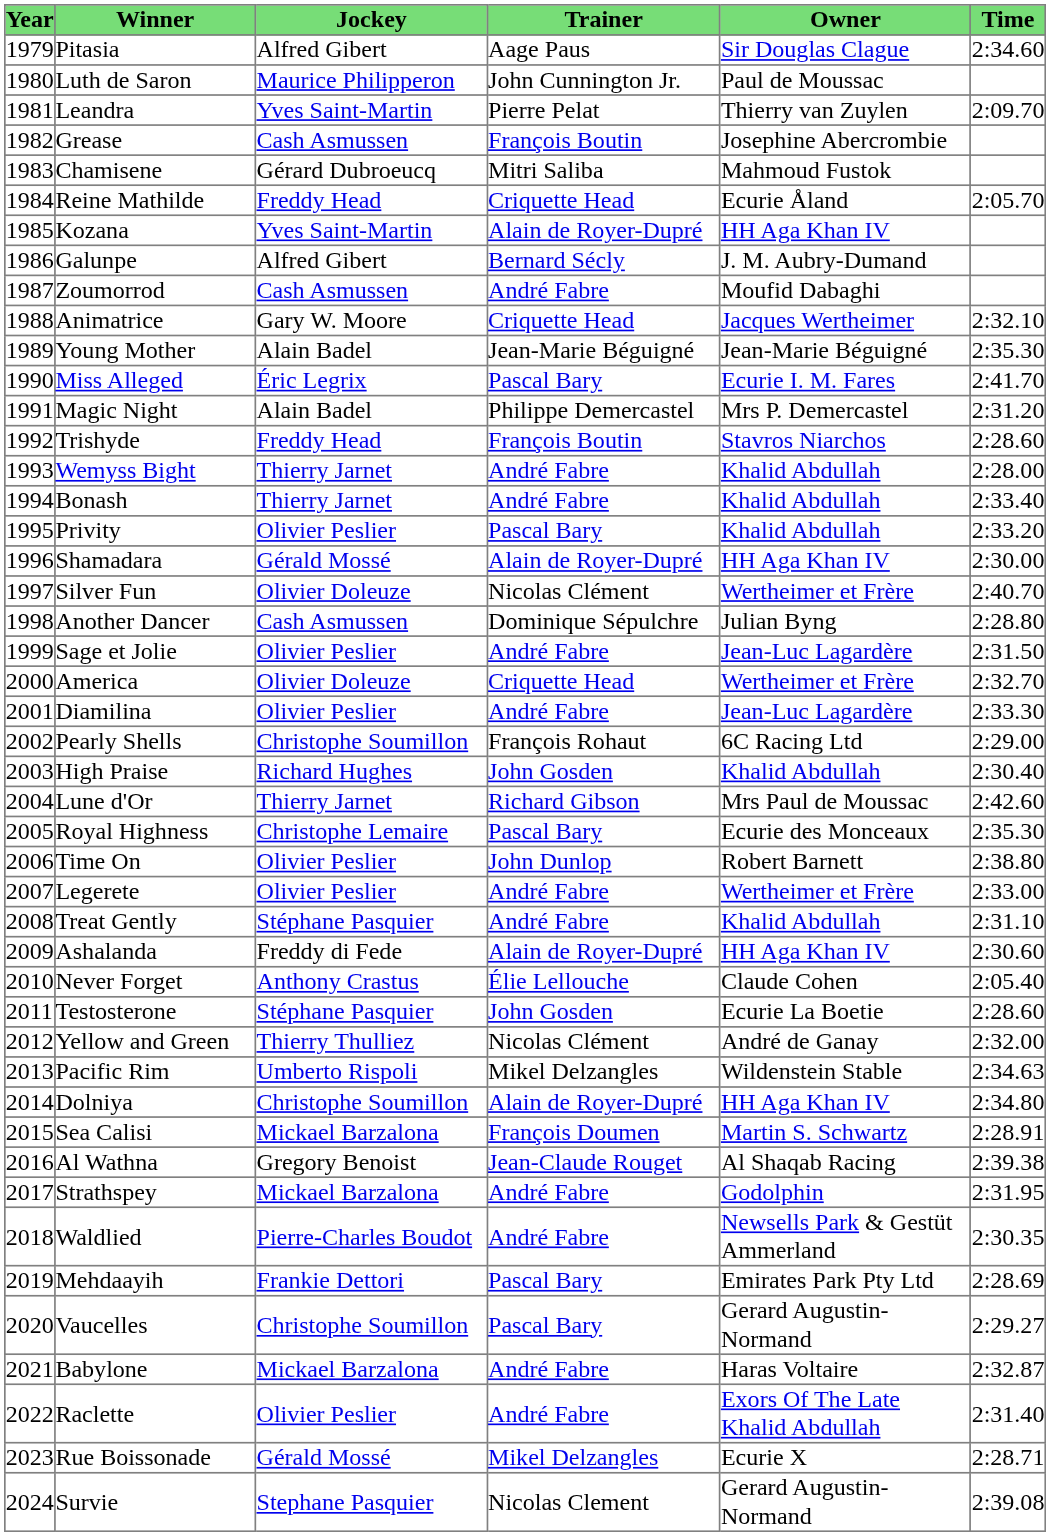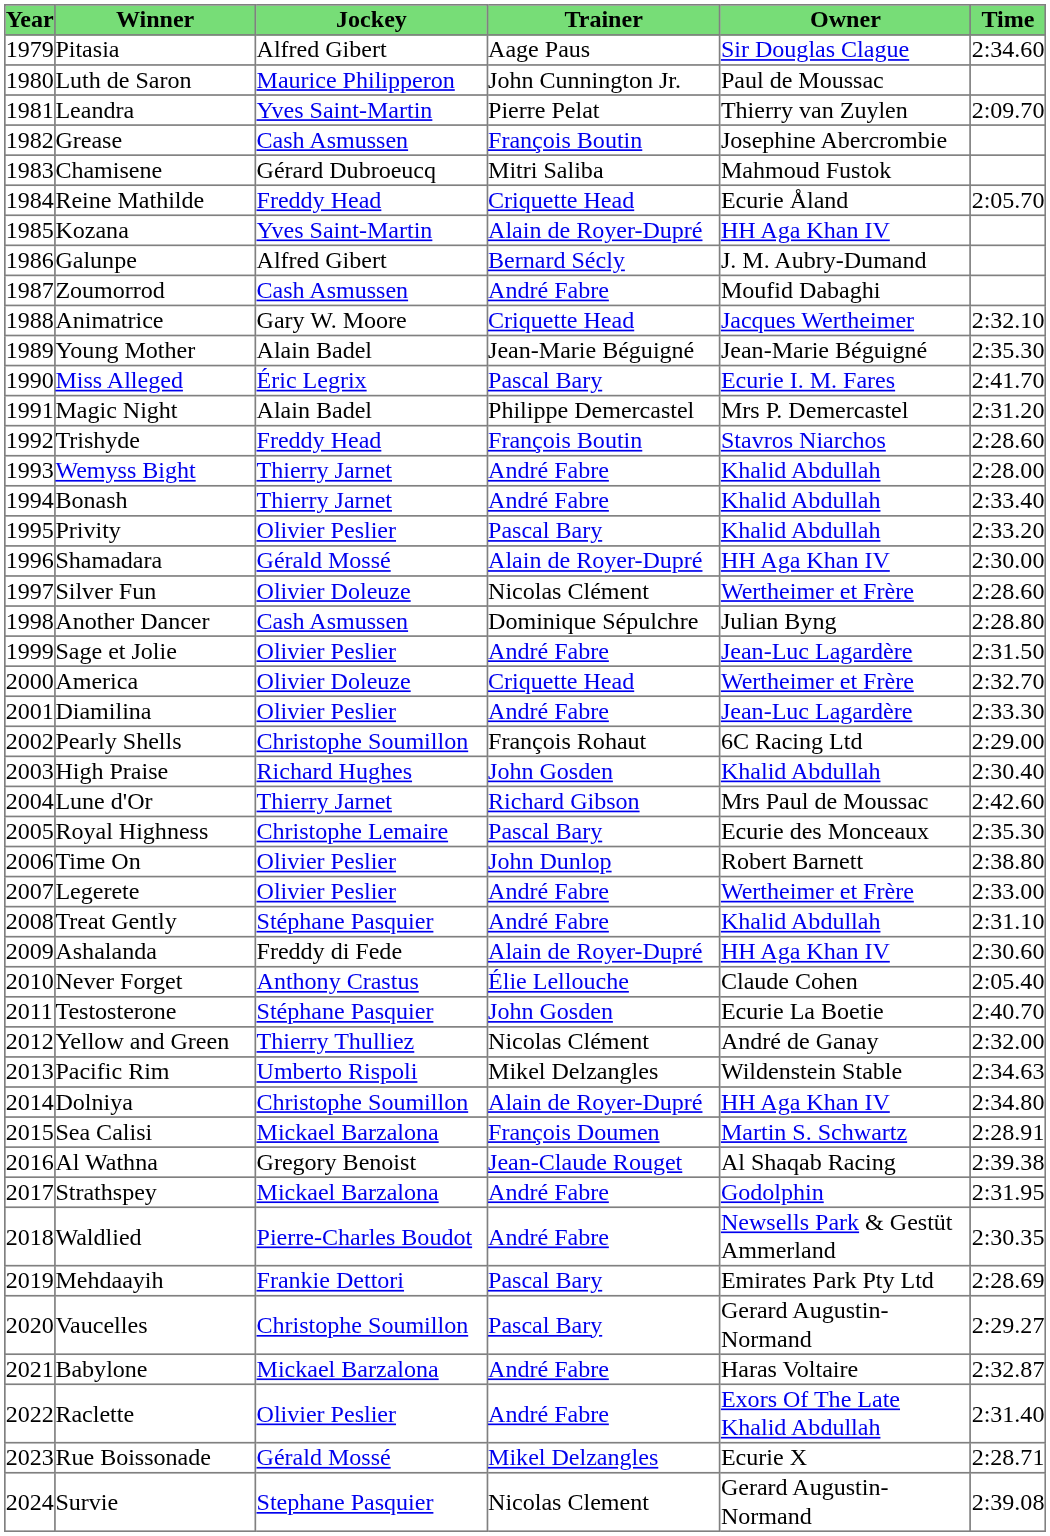 <table class = "sortable" | border="1" cellpadding="0" style="border-collapse: collapse; font-size:90%">
 <tr bgcolor="#77dd77" align="center">
 <th>Year</th>
 <th>Winner</th>
 <th>Jockey</th>
 <th>Trainer</th>
 <th>Owner</th>
 <th>Time</th>
 </tr>
 <tr>
 <td>1979</td>
 <td width=129px>Pitasia</td>
 <td width=152px>Alfred Gibert</td>
 <td width=152px>Aage Paus</td>
 <td width=164px><a href='#'>Sir Douglas Clague</a></td>
 <td>2:34.60</td>
 </tr>
 <tr>
 <td>1980</td>
 <td>Luth de Saron</td>
 <td><a href='#'>Maurice Philipperon</a></td>
 <td>John Cunnington Jr.</td>
 <td>Paul de Moussac</td>
 <td></td>
 </tr>
 <tr>
 <td>1981</td>
 <td>Leandra</td>
 <td><a href='#'>Yves Saint-Martin</a></td>
 <td>Pierre Pelat</td>
 <td>Thierry van Zuylen</td>
 <td>2:09.70</td>
 </tr>
 <tr>
 <td>1982</td>
 <td>Grease</td>
 <td><a href='#'>Cash Asmussen</a></td>
 <td><a href='#'>François Boutin</a></td>
 <td>Josephine Abercrombie</td>
 <td></td>
 </tr>
 <tr>
 <td>1983</td>
 <td>Chamisene</td>
 <td>Gérard Dubroeucq</td>
 <td>Mitri Saliba</td>
 <td>Mahmoud Fustok</td>
 <td></td>
 </tr>
 <tr>
 <td>1984</td>
 <td>Reine Mathilde</td>
 <td><a href='#'>Freddy Head</a></td>
 <td><a href='#'>Criquette Head</a></td>
 <td>Ecurie Åland</td>
 <td>2:05.70</td>
 </tr>
 <tr>
 <td>1985</td>
 <td>Kozana</td>
 <td><a href='#'>Yves Saint-Martin</a></td>
 <td><a href='#'>Alain de Royer-Dupré</a></td>
 <td><a href='#'>HH Aga Khan IV</a></td>
 <td></td>
 </tr>
 <tr>
 <td>1986</td>
 <td>Galunpe</td>
 <td>Alfred Gibert</td>
 <td><a href='#'>Bernard Sécly</a></td>
 <td>J. M. Aubry-Dumand </td>
 <td></td>
 </tr>
 <tr>
 <td>1987</td>
 <td>Zoumorrod</td>
 <td><a href='#'>Cash Asmussen</a></td>
 <td><a href='#'>André Fabre</a></td>
 <td>Moufid Dabaghi</td>
 <td></td>
 </tr>
 <tr>
 <td>1988</td>
 <td>Animatrice</td>
 <td>Gary W. Moore</td>
 <td><a href='#'>Criquette Head</a></td>
 <td><a href='#'>Jacques Wertheimer</a></td>
 <td>2:32.10</td>
 </tr>
 <tr>
 <td>1989</td>
 <td>Young Mother</td>
 <td>Alain Badel</td>
 <td>Jean-Marie Béguigné</td>
 <td>Jean-Marie Béguigné</td>
 <td>2:35.30</td>
 </tr>
 <tr>
 <td>1990</td>
 <td><a href='#'>Miss Alleged</a></td>
 <td><a href='#'>Éric Legrix</a></td>
 <td><a href='#'>Pascal Bary</a></td>
 <td><a href='#'>Ecurie I. M. Fares</a></td>
 <td>2:41.70</td>
 </tr>
 <tr>
 <td>1991</td>
 <td>Magic Night</td>
 <td>Alain Badel</td>
 <td>Philippe Demercastel</td>
 <td>Mrs P. Demercastel</td>
 <td>2:31.20</td>
 </tr>
 <tr>
 <td>1992</td>
 <td>Trishyde</td>
 <td><a href='#'>Freddy Head</a></td>
 <td><a href='#'>François Boutin</a></td>
 <td><a href='#'>Stavros Niarchos</a></td>
 <td>2:28.60</td>
 </tr>
 <tr>
 <td>1993</td>
 <td><a href='#'>Wemyss Bight</a></td>
 <td><a href='#'>Thierry Jarnet</a></td>
 <td><a href='#'>André Fabre</a></td>
 <td><a href='#'>Khalid Abdullah</a></td>
 <td>2:28.00</td>
 </tr>
 <tr>
 <td>1994</td>
 <td>Bonash</td>
 <td><a href='#'>Thierry Jarnet</a></td>
 <td><a href='#'>André Fabre</a></td>
 <td><a href='#'>Khalid Abdullah</a></td>
 <td>2:33.40</td>
 </tr>
 <tr>
 <td>1995</td>
 <td>Privity</td>
 <td><a href='#'>Olivier Peslier</a></td>
 <td><a href='#'>Pascal Bary</a></td>
 <td><a href='#'>Khalid Abdullah</a></td>
 <td>2:33.20</td>
 </tr>
 <tr>
 <td>1996</td>
 <td>Shamadara</td>
 <td><a href='#'>Gérald Mossé</a></td>
 <td><a href='#'>Alain de Royer-Dupré</a></td>
 <td><a href='#'>HH Aga Khan IV</a></td>
 <td>2:30.00</td>
 </tr>
 <tr>
 <td>1997</td>
 <td>Silver Fun</td>
 <td><a href='#'>Olivier Doleuze</a></td>
 <td>Nicolas Clément</td>
 <td><a href='#'>Wertheimer et Frère</a></td>
-<td>2:40.70</td>
+<td>2:28.60</td>
 </tr>
 <tr>
 <td>1998</td>
 <td>Another Dancer</td>
 <td><a href='#'>Cash Asmussen</a></td>
 <td>Dominique Sépulchre</td>
 <td>Julian Byng</td>
 <td>2:28.80</td>
 </tr>
 <tr>
 <td>1999</td>
 <td>Sage et Jolie</td>
 <td><a href='#'>Olivier Peslier</a></td>
 <td><a href='#'>André Fabre</a></td>
 <td><a href='#'>Jean-Luc Lagardère</a></td>
 <td>2:31.50</td>
 </tr>
 <tr>
 <td>2000</td>
 <td>America</td>
 <td><a href='#'>Olivier Doleuze</a></td>
 <td><a href='#'>Criquette Head</a></td>
 <td><a href='#'>Wertheimer et Frère</a></td>
 <td>2:32.70</td>
 </tr>
 <tr>
 <td>2001</td>
 <td>Diamilina</td>
 <td><a href='#'>Olivier Peslier</a></td>
 <td><a href='#'>André Fabre</a></td>
 <td><a href='#'>Jean-Luc Lagardère</a></td>
 <td>2:33.30</td>
 </tr>
 <tr>
 <td>2002</td>
 <td>Pearly Shells</td>
 <td><a href='#'>Christophe Soumillon</a></td>
 <td>François Rohaut</td>
 <td>6C Racing Ltd</td>
 <td>2:29.00</td>
 </tr>
 <tr>
 <td>2003</td>
 <td>High Praise</td>
 <td><a href='#'>Richard Hughes</a></td>
 <td><a href='#'>John Gosden</a></td>
 <td><a href='#'>Khalid Abdullah</a></td>
 <td>2:30.40</td>
 </tr>
 <tr>
 <td>2004</td>
 <td>Lune d'Or</td>
 <td><a href='#'>Thierry Jarnet</a></td>
 <td><a href='#'>Richard Gibson</a></td>
 <td>Mrs Paul de Moussac</td>
 <td>2:42.60</td>
 </tr>
 <tr>
 <td>2005</td>
 <td>Royal Highness</td>
 <td><a href='#'>Christophe Lemaire</a></td>
 <td><a href='#'>Pascal Bary</a></td>
 <td>Ecurie des Monceaux</td>
 <td>2:35.30</td>
 </tr>
 <tr>
 <td>2006</td>
 <td>Time On</td>
 <td><a href='#'>Olivier Peslier</a></td>
 <td><a href='#'>John Dunlop</a></td>
 <td>Robert Barnett</td>
 <td>2:38.80</td>
 </tr>
 <tr>
 <td>2007</td>
 <td>Legerete</td>
 <td><a href='#'>Olivier Peslier</a></td>
 <td><a href='#'>André Fabre</a></td>
 <td><a href='#'>Wertheimer et Frère</a></td>
 <td>2:33.00</td>
 </tr>
 <tr>
 <td>2008</td>
 <td>Treat Gently</td>
 <td><a href='#'>Stéphane Pasquier</a></td>
 <td><a href='#'>André Fabre</a></td>
 <td><a href='#'>Khalid Abdullah</a></td>
 <td>2:31.10</td>
 </tr>
 <tr>
 <td>2009</td>
 <td>Ashalanda</td>
 <td>Freddy di Fede</td>
 <td><a href='#'>Alain de Royer-Dupré</a></td>
 <td><a href='#'>HH Aga Khan IV</a></td>
 <td>2:30.60</td>
 </tr>
 <tr>
 <td>2010</td>
 <td>Never Forget</td>
 <td><a href='#'>Anthony Crastus</a></td>
 <td><a href='#'>Élie Lellouche</a></td>
 <td>Claude Cohen</td>
 <td>2:05.40</td>
 </tr>
 <tr>
 <td>2011</td>
 <td>Testosterone</td>
 <td><a href='#'>Stéphane Pasquier</a></td>
 <td><a href='#'>John Gosden</a></td>
 <td>Ecurie La Boetie</td>
-<td>2:28.60</td>
+<td>2:40.70</td>
 </tr>
 <tr>
 <td>2012</td>
 <td>Yellow and Green</td>
 <td><a href='#'>Thierry Thulliez</a></td>
 <td>Nicolas Clément</td>
 <td>André de Ganay</td>
 <td>2:32.00</td>
 </tr>
 <tr>
 <td>2013</td>
 <td>Pacific Rim</td>
 <td><a href='#'>Umberto Rispoli</a></td>
 <td>Mikel Delzangles</td>
 <td>Wildenstein Stable</td>
 <td>2:34.63</td>
 </tr>
 <tr>
 <td>2014</td>
 <td>Dolniya</td>
 <td><a href='#'>Christophe Soumillon</a></td>
 <td><a href='#'>Alain de Royer-Dupré</a></td>
 <td><a href='#'>HH Aga Khan IV</a></td>
 <td>2:34.80</td>
 </tr>
 <tr>
 <td>2015</td>
 <td>Sea Calisi</td>
 <td><a href='#'>Mickael Barzalona</a></td>
 <td><a href='#'>François Doumen</a></td>
 <td><a href='#'>Martin S. Schwartz</a></td>
 <td>2:28.91</td>
 </tr>
 <tr>
 <td>2016</td>
 <td>Al Wathna</td>
 <td>Gregory Benoist</td>
 <td><a href='#'>Jean-Claude Rouget</a></td>
 <td>Al Shaqab Racing</td>
 <td>2:39.38</td>
 </tr>
 <tr>
 <td>2017</td>
 <td>Strathspey</td>
 <td><a href='#'>Mickael Barzalona</a></td>
 <td><a href='#'>André Fabre</a></td>
 <td><a href='#'>Godolphin</a></td>
 <td>2:31.95</td>
 </tr>
 <tr>
 <td>2018</td>
 <td>Waldlied</td>
 <td><a href='#'>Pierre-Charles Boudot</a></td>
 <td><a href='#'>André Fabre</a></td>
 <td><a href='#'>Newsells Park</a> & Gestüt Ammerland</td>
 <td>2:30.35</td>
 </tr>
 <tr>
 <td>2019</td>
 <td>Mehdaayih</td>
 <td><a href='#'>Frankie Dettori</a></td>
 <td><a href='#'>Pascal Bary</a></td>
 <td>Emirates Park Pty Ltd</td>
 <td>2:28.69</td>
 </tr>
 <tr>
 <td>2020</td>
 <td>Vaucelles</td>
 <td><a href='#'>Christophe Soumillon</a></td>
 <td><a href='#'>Pascal Bary</a></td>
 <td>Gerard Augustin-Normand</td>
 <td>2:29.27</td>
 </tr>
 <tr>
 <td>2021</td>
 <td>Babylone</td>
 <td><a href='#'>Mickael Barzalona</a></td>
 <td><a href='#'>André Fabre</a></td>
 <td>Haras Voltaire</td>
 <td>2:32.87</td>
 </tr>
 <tr>
 <td>2022</td>
 <td>Raclette</td>
 <td><a href='#'>Olivier Peslier</a></td>
 <td><a href='#'>André Fabre</a></td>
 <td><a href='#'>Exors Of The Late Khalid Abdullah</a></td>
 <td>2:31.40</td>
 </tr>
 <tr>
 <td>2023</td>
 <td>Rue Boissonade</td>
 <td><a href='#'>Gérald Mossé</a></td>
 <td><a href='#'>Mikel Delzangles</a></td>
 <td>Ecurie X</td>
 <td>2:28.71</td>
 </tr>
 <tr>
 <td>2024</td>
 <td>Survie</td>
 <td><a href='#'>Stephane Pasquier</a></td>
 <td>Nicolas Clement</td>
 <td>Gerard Augustin-Normand</td>
 <td>2:39.08</td>
 </tr>
 </table>
